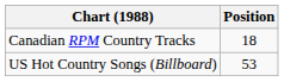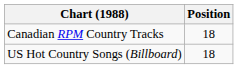 <table class="wikitable">
 <tr>
 <th>Chart (1988)</th>
 <th>Position</th>
 </tr>
 <tr>
 <td align="left">Canadian <em><a href='#'>RPM</a></em> Country Tracks</td>
 <td align="center">18</td>
 </tr>
 <tr>
 <td>US Hot Country Songs (<em>Billboard</em>)</td>
-<td align="center">53</td>
+<td align="center">18</td>
 </tr>
 </table>
